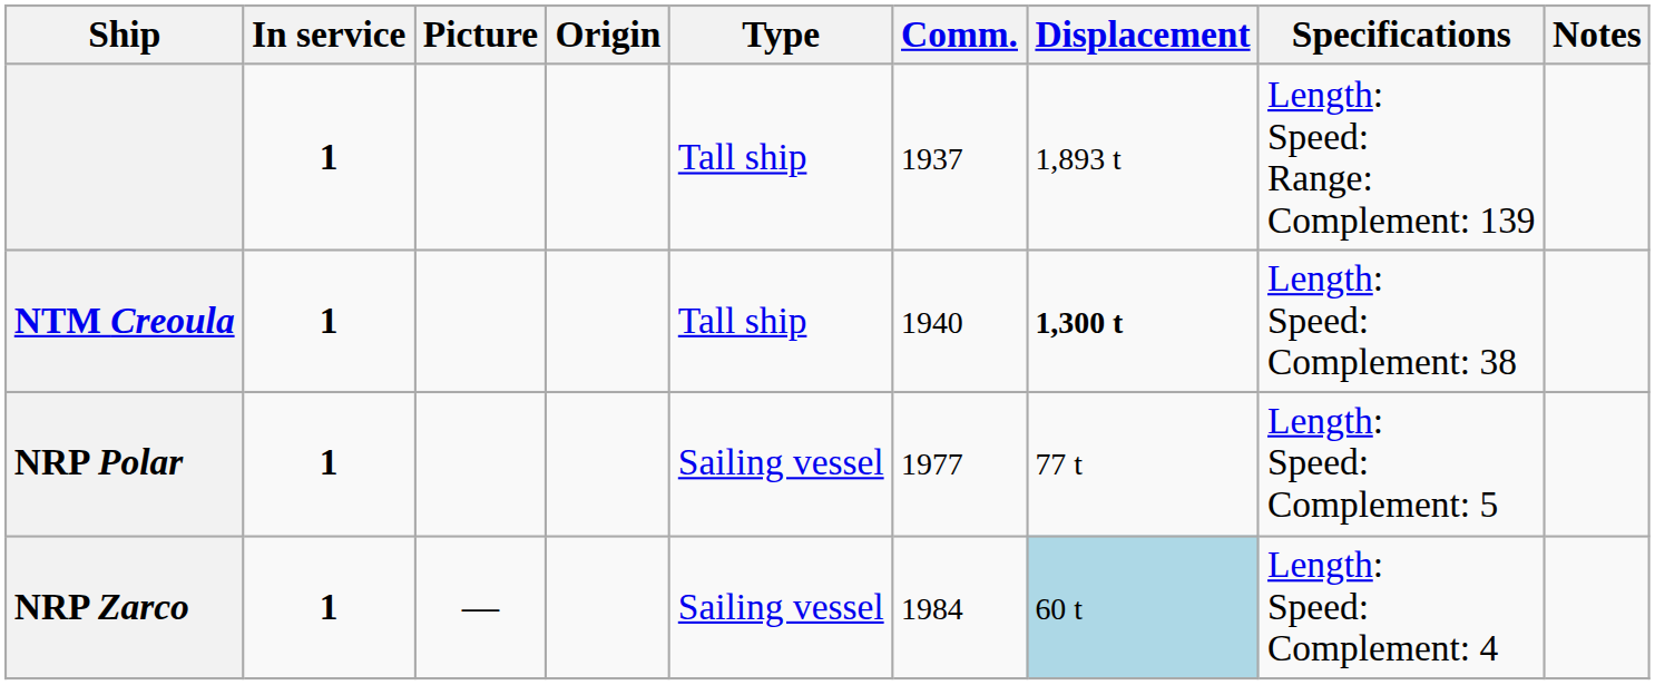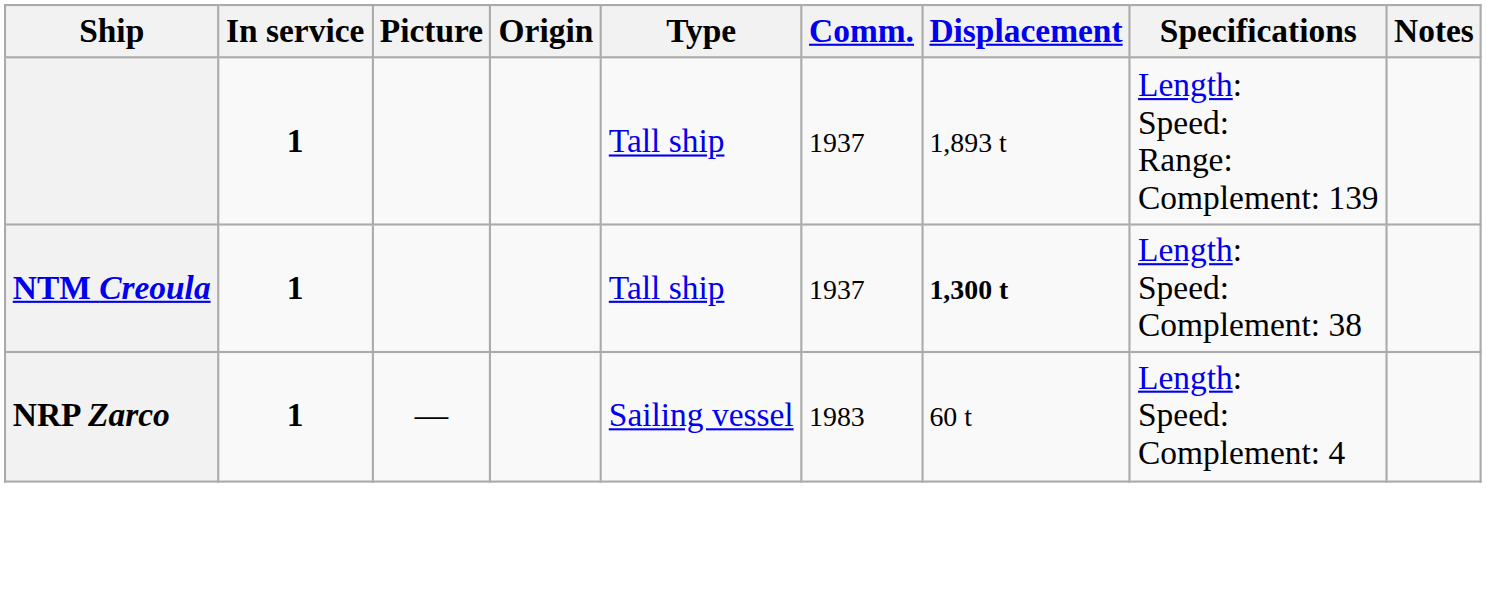 <table class="wikitable">
 <tr>
 <th>Ship</th>
 <th>In service</th>
 <th>Picture</th>
 <th>Origin</th>
 <th>Type</th>
 <th><a href='#'>Comm.</a></th>
 <th><a href='#'>Displacement</a></th>
 <th>Specifications</th>
 <th>Notes</th>
 </tr>
 <tr>
 <th style="text-align: left;"></th>
 <td style="text-align: center;"><strong>1</strong></td>
 <td></td>
 <td></td>
 <td><a href='#'>Tall ship</a></td>
 <td><small>1937</small></td>
 <td><small>1,893 t</small></td>
 <td><a href='#'>Length</a>: <br>Speed: <br>Range: <br>Complement: 139</td>
 <td></td>
 </tr>
 <tr>
 <th style="text-align: left;"><a href='#'>NTM <em>Creoula</em></a></th>
 <td style="text-align: center;"><strong>1</strong></td>
 <td></td>
 <td></td>
 <td><a href='#'>Tall ship</a></td>
-<td><small>1940</small></td>
+<td><small>1937</small></td>
 <td><strong><small>1,300 t</small></strong></td>
 <td><a href='#'>Length</a>: <br>Speed: <br>Complement: 38</td>
-<td></td>
-</tr>
-<tr>
-<th style="text-align: left;">NRP <em>Polar</em></th>
-<td style="text-align: center;"><strong>1</strong></td>
-<td></td>
-<td></td>
-<td><a href='#'>Sailing vessel</a></td>
-<td><small>1977</small></td>
-<td><small>77 t</small></td>
-<td><a href='#'>Length</a>: <br>Speed:<br>Complement: 5</td>
 <td></td>
 </tr>
 <tr>
 <th style="text-align: left;">NRP <em>Zarco</em></th>
 <td style="text-align: center;"><strong>1</strong></td>
 <td style="text-align: center;">—</td>
 <td></td>
 <td><a href='#'>Sailing vessel</a></td>
-<td><small>1984</small></td>
-<td style="background: lightblue;"><small>60 t</small></td>
+<td><small>1983</small></td>
+<td><small>60 t</small></td>
 <td><a href='#'>Length</a>: <br>Speed: <br>Complement: 4</td>
 <td></td>
 </tr>
 </table>
